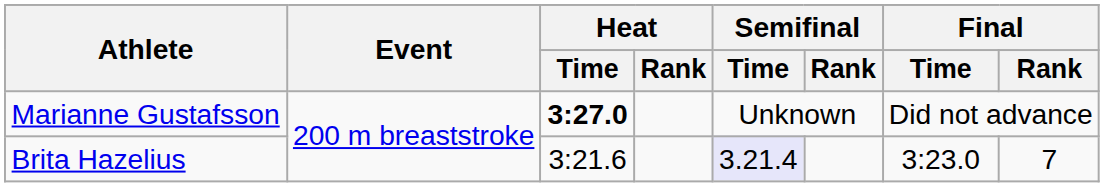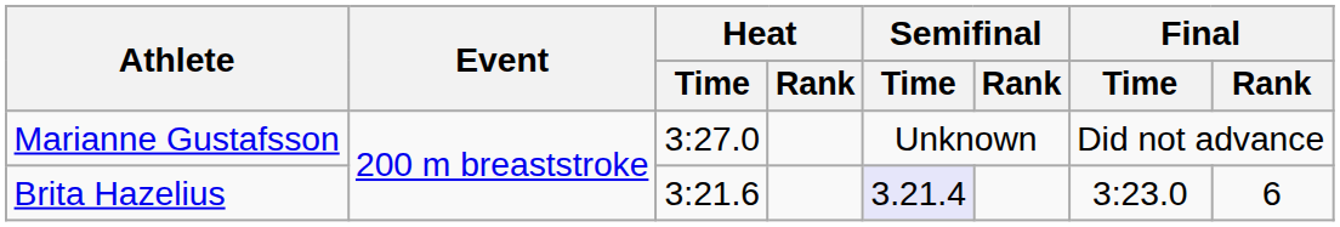 <table class=wikitable style="font-size:90%;">
 <tr>
 <th rowspan=2>Athlete</th>
 <th rowspan=2>Event</th>
 <th colspan=2>Heat</th>
 <th colspan=2>Semifinal</th>
 <th colspan=2>Final</th>
 </tr>
 <tr style="font-size:95%">
 <th>Time</th>
 <th>Rank</th>
 <th>Time</th>
 <th>Rank</th>
 <th>Time</th>
 <th>Rank</th>
 </tr>
 <tr align=center>
 <td align=left><a href='#'>Marianne Gustafsson</a></td>
 <td rowspan=2 align=left><a href='#'>200 m breaststroke</a></td>
-<td><strong>3:27.0</strong></td>
+<td>3:27.0</td>
 <td></td>
 <td colspan=2>Unknown</td>
 <td colspan=2>Did not advance</td>
 </tr>
 <tr align=center>
 <td align=left><a href='#'>Brita Hazelius</a></td>
 <td>3:21.6</td>
 <td></td>
 <td style="background: lavender;">3.21.4</td>
 <td></td>
 <td>3:23.0</td>
-<td>7</td>
+<td>6</td>
 </tr>
 </table>
